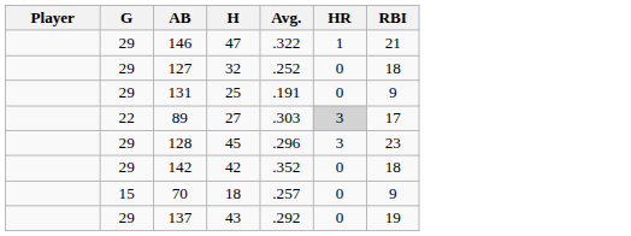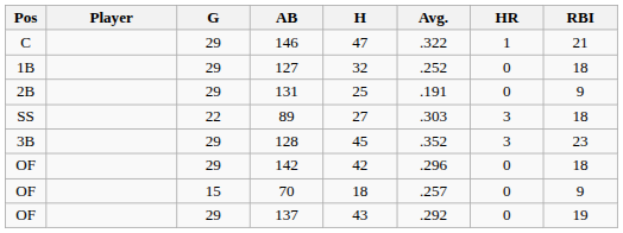 <table class="wikitable sortable">
 <tr>
+<th bgcolor="#DDDDFF" width="5%">Pos</th>
 <th bgcolor="#DDDDFF" width="16%">Player</th>
 <th bgcolor="#DDDDFF" width="9%">G</th>
 <th bgcolor="#DDDDFF" width="9%">AB</th>
 <th bgcolor="#DDDDFF" width="9%">H</th>
 <th bgcolor="#DDDDFF" width="9%">Avg.</th>
 <th bgcolor="#DDDDFF" width="9%">HR</th>
 <th bgcolor="#DDDDFF" width="9%">RBI</th>
 </tr>
 <tr align="center">
+<td>C</td>
 <td></td>
 <td>29</td>
 <td>146</td>
 <td>47</td>
 <td>.322</td>
 <td>1</td>
 <td>21</td>
 </tr>
 <tr align="center">
+<td>1B</td>
 <td></td>
 <td>29</td>
 <td>127</td>
 <td>32</td>
 <td>.252</td>
 <td>0</td>
 <td>18</td>
 </tr>
 <tr align="center">
+<td>2B</td>
 <td></td>
 <td>29</td>
 <td>131</td>
 <td>25</td>
 <td>.191</td>
 <td>0</td>
 <td>9</td>
 </tr>
 <tr align="center">
+<td>SS</td>
 <td></td>
 <td>22</td>
 <td>89</td>
 <td>27</td>
 <td>.303</td>
-<td style="background: lightgrey;">3</td>
-<td>17</td>
+<td>3</td>
+<td>18</td>
 </tr>
 <tr align="center">
+<td>3B</td>
 <td></td>
 <td>29</td>
 <td>128</td>
 <td>45</td>
-<td>.296</td>
+<td>.352</td>
 <td>3</td>
 <td>23</td>
 </tr>
 <tr align="center">
+<td>OF</td>
 <td></td>
 <td>29</td>
 <td>142</td>
 <td>42</td>
-<td>.352</td>
+<td>.296</td>
 <td>0</td>
 <td>18</td>
 </tr>
 <tr align="center">
+<td>OF</td>
 <td></td>
 <td>15</td>
 <td>70</td>
 <td>18</td>
 <td>.257</td>
 <td>0</td>
 <td>9</td>
 </tr>
 <tr align="center">
+<td>OF</td>
 <td></td>
 <td>29</td>
 <td>137</td>
 <td>43</td>
 <td>.292</td>
 <td>0</td>
 <td>19</td>
 </tr>
 </table>
